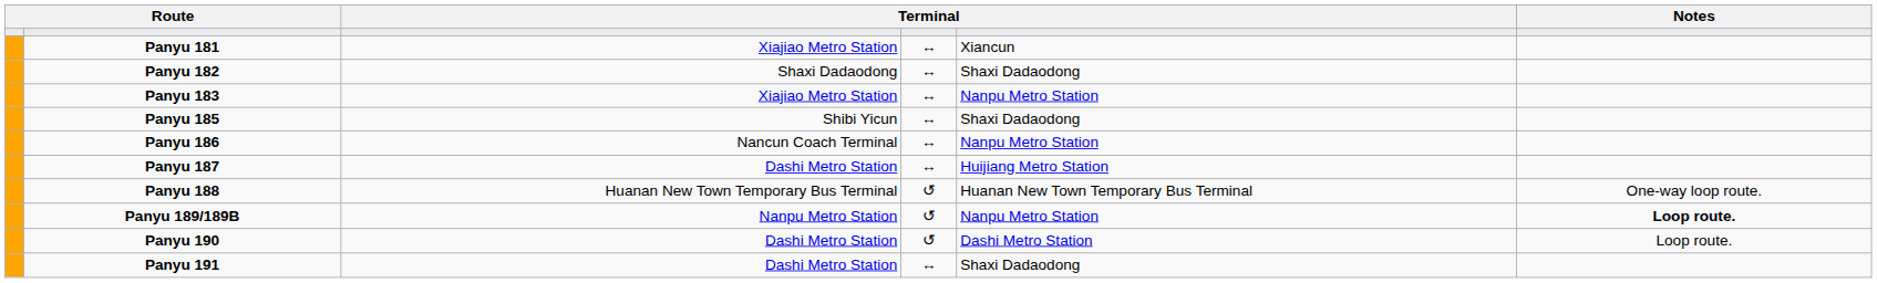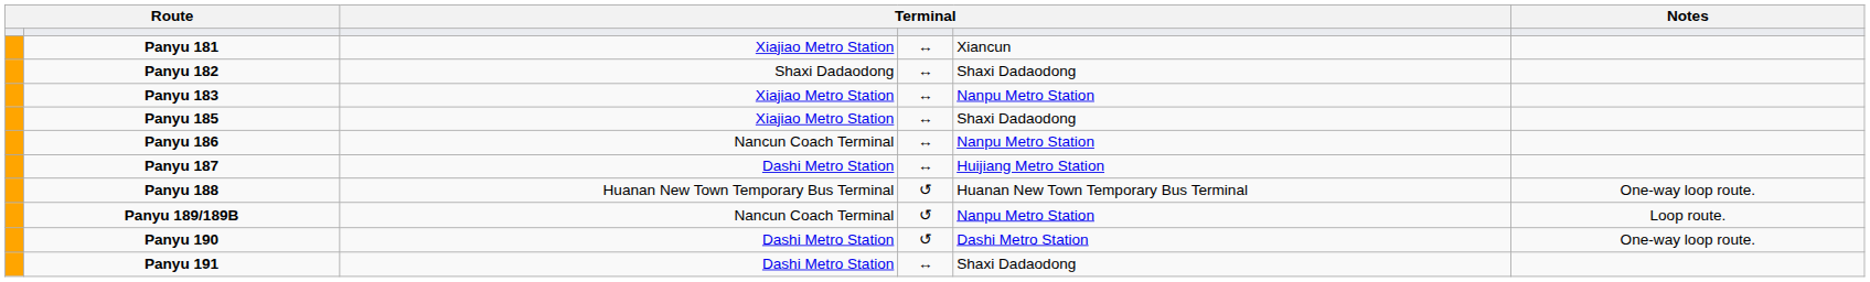 <table class="wikitable sortable" style="width:100%; text-align:center;">
 <tr>
 <th colspan="2" width="18%">Route</th>
 <th colspan="3">Terminal</th>
 <th width="19%">Notes</th>
 </tr>
 <tr style="background:#EAECF0" height=0>
 <td width="1%"></td>
 <td></td>
 <td width="30%"></td>
 <td></td>
 <td width="30%"></td>
 <td></td>
 </tr>
 <tr>
 <td style="background:orange"></td>
 <td><strong>Panyu 181</strong></td>
 <td align=right><a href='#'>Xiajiao Metro Station</a></td>
 <td>↔</td>
 <td align=left>Xiancun</td>
 <td></td>
 </tr>
 <tr>
 <td style="background:orange"></td>
 <td><strong>Panyu 182</strong></td>
 <td align=right>Shaxi Dadaodong</td>
 <td>↔</td>
 <td align=left>Shaxi Dadaodong</td>
 <td></td>
 </tr>
 <tr>
 <td style="background:orange"></td>
 <td><strong>Panyu 183</strong></td>
 <td align=right><a href='#'>Xiajiao Metro Station</a></td>
 <td>↔</td>
 <td align=left><a href='#'>Nanpu Metro Station</a></td>
 <td></td>
 </tr>
 <tr>
 <td style="background:orange"></td>
 <td><strong>Panyu 185</strong></td>
-<td align=right>Shibi Yicun</td>
+<td align=right><a href='#'>Xiajiao Metro Station</a></td>
 <td>↔</td>
 <td align=left>Shaxi Dadaodong</td>
 <td></td>
 </tr>
 <tr>
 <td style="background:orange"></td>
 <td><strong>Panyu 186</strong></td>
 <td align=right>Nancun Coach Terminal</td>
 <td>↔</td>
 <td align=left><a href='#'>Nanpu Metro Station</a></td>
 <td></td>
 </tr>
 <tr>
 <td style="background:orange"></td>
 <td><strong>Panyu 187</strong></td>
 <td align=right><a href='#'>Dashi Metro Station</a></td>
 <td>↔</td>
 <td align=left><a href='#'>Huijiang Metro Station</a></td>
 <td></td>
 </tr>
 <tr>
 <td style="background:orange"></td>
 <td><strong>Panyu 188</strong></td>
 <td align=right>Huanan New Town Temporary Bus Terminal</td>
 <td>↺</td>
 <td align=left>Huanan New Town Temporary Bus Terminal</td>
 <td>One-way loop route.</td>
 </tr>
 <tr>
 <td style="background:orange"></td>
 <td><strong>Panyu 189/189B</strong></td>
-<td align=right><a href='#'>Nanpu Metro Station</a></td>
+<td align=right>Nancun Coach Terminal</td>
 <td>↺</td>
 <td align=left><a href='#'>Nanpu Metro Station</a></td>
-<td><strong>Loop route.</strong></td>
+<td>Loop route.</td>
 </tr>
 <tr>
 <td style="background:orange"></td>
 <td><strong>Panyu 190</strong></td>
 <td align=right><a href='#'>Dashi Metro Station</a></td>
 <td>↺</td>
 <td align=left><a href='#'>Dashi Metro Station</a></td>
-<td>Loop route.</td>
+<td>One-way loop route.</td>
 </tr>
 <tr>
 <td style="background:orange"></td>
 <td><strong>Panyu 191</strong></td>
 <td align=right><a href='#'>Dashi Metro Station</a></td>
 <td>↔</td>
 <td align=left>Shaxi Dadaodong</td>
 <td></td>
 </tr>
 </table>
